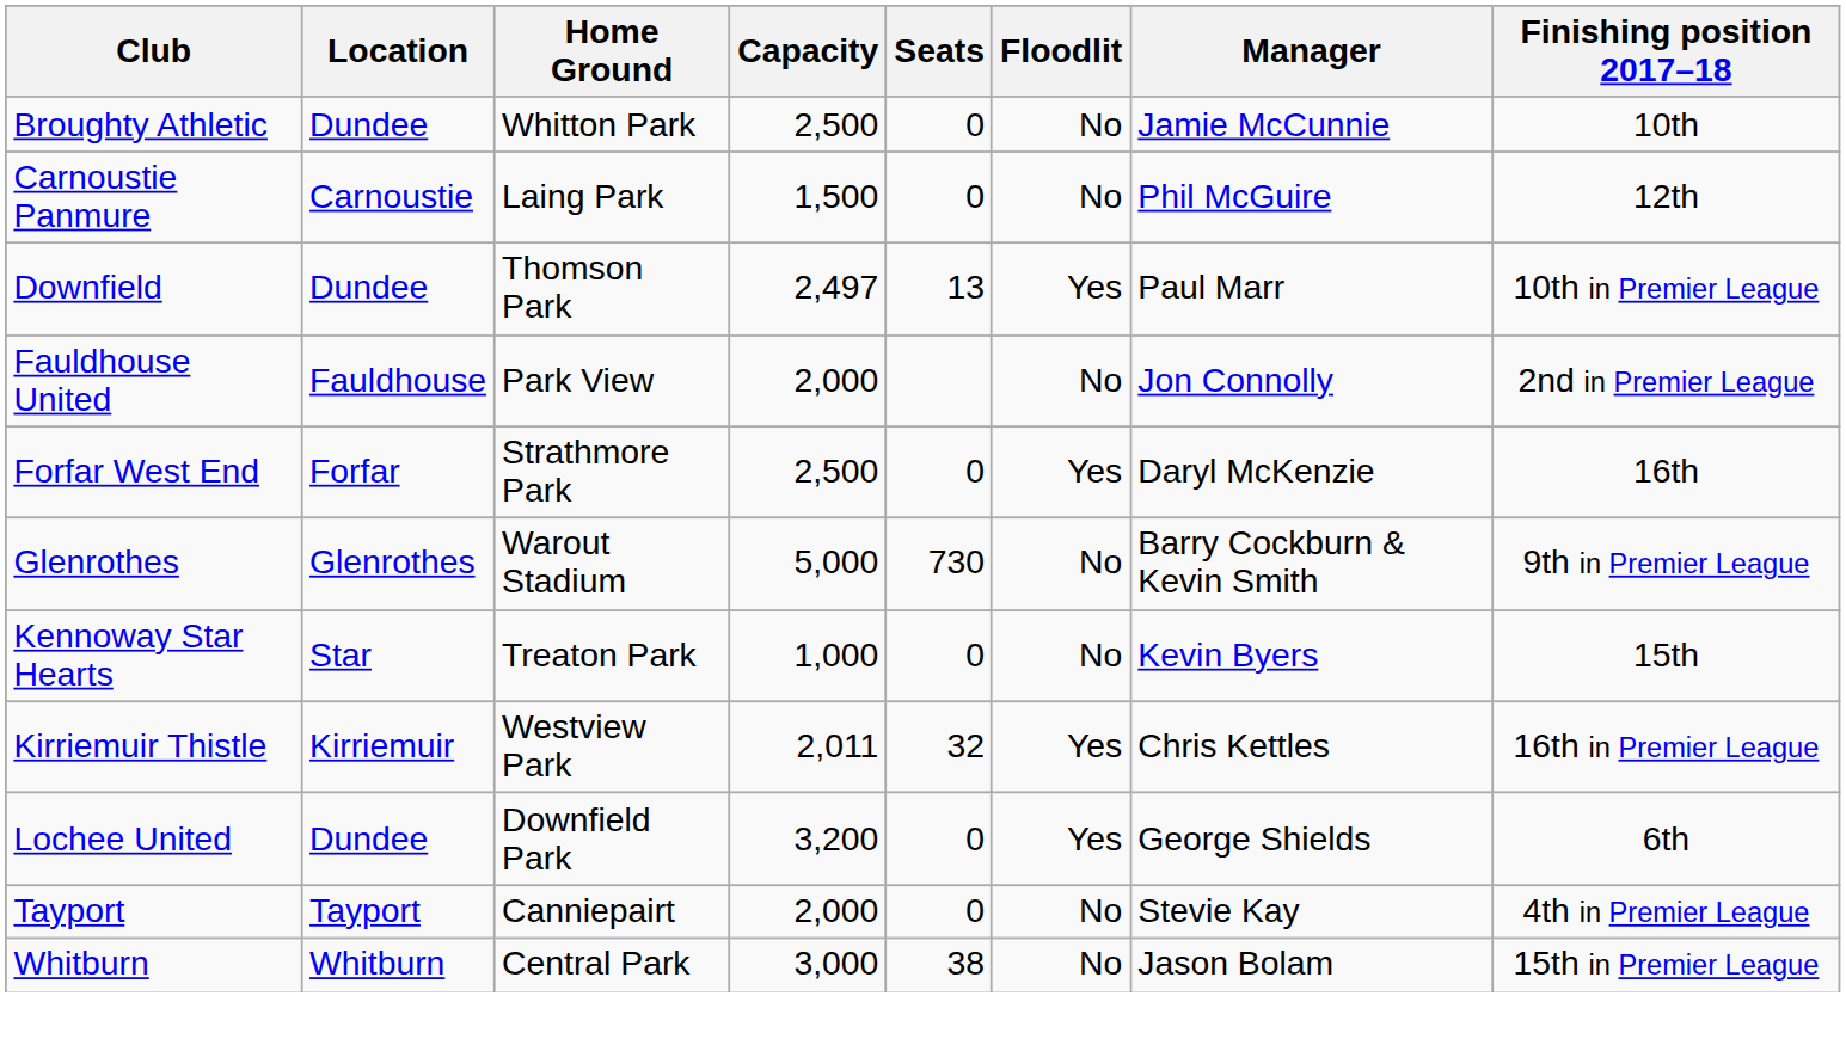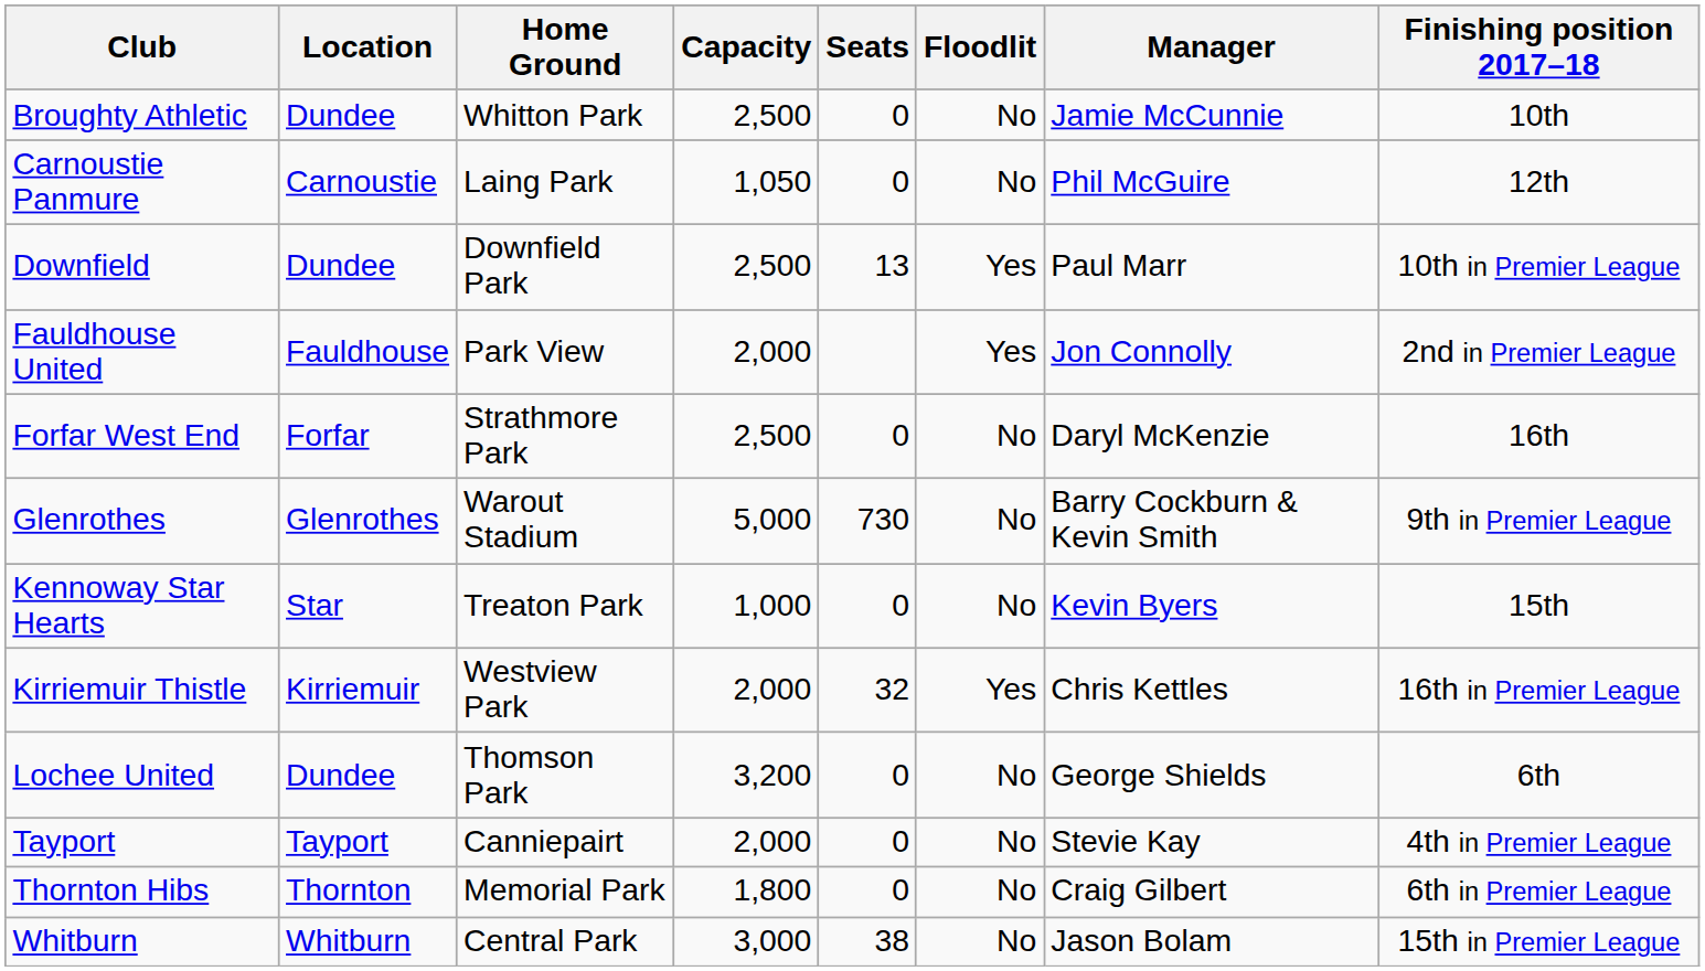 <table class="wikitable sortable">
 <tr>
 <th>Club</th>
 <th>Location</th>
 <th>Home Ground</th>
 <th data-sort-type="number">Capacity</th>
 <th data-sort-type="number">Seats</th>
 <th>Floodlit</th>
 <th>Manager</th>
 <th>Finishing position <a href='#'>2017–18</a></th>
 </tr>
 <tr>
 <td><a href='#'>Broughty Athletic</a></td>
 <td><a href='#'>Dundee</a></td>
 <td>Whitton Park</td>
 <td align=right>2,500</td>
 <td align=right>0</td>
 <td align=right>No</td>
 <td align=left><a href='#'>Jamie McCunnie</a></td>
 <td align=center>10th</td>
 </tr>
 <tr>
 <td><a href='#'>Carnoustie Panmure</a></td>
 <td><a href='#'>Carnoustie</a></td>
 <td>Laing Park</td>
-<td align=right>1,500</td>
+<td align=right>1,050</td>
 <td align=right>0</td>
 <td align=right>No</td>
 <td align=left><a href='#'>Phil McGuire</a></td>
 <td align=center>12th</td>
 </tr>
 <tr>
 <td><a href='#'>Downfield</a></td>
 <td><a href='#'>Dundee</a></td>
-<td>Thomson Park</td>
-<td align=right>2,497</td>
+<td>Downfield Park</td>
+<td align=right>2,500</td>
 <td align=right>13</td>
 <td align=right>Yes</td>
 <td align=left>Paul Marr</td>
 <td align=center>10th <small>in <a href='#'>Premier League</a></small></td>
 </tr>
 <tr>
 <td><a href='#'>Fauldhouse United</a></td>
 <td><a href='#'>Fauldhouse</a></td>
 <td>Park View</td>
 <td align=right>2,000</td>
 <td align=right></td>
-<td align=right>No</td>
+<td align=right>Yes</td>
 <td align=left><a href='#'>Jon Connolly</a></td>
 <td align=center>2nd <small>in <a href='#'>Premier League</a></small></td>
 </tr>
 <tr>
 <td><a href='#'>Forfar West End</a></td>
 <td><a href='#'>Forfar</a></td>
 <td>Strathmore Park</td>
 <td align=right>2,500</td>
 <td align=right>0</td>
-<td align=right>Yes</td>
+<td align=right>No</td>
 <td align=left>Daryl McKenzie</td>
 <td align=center>16th</td>
 </tr>
 <tr>
 <td><a href='#'>Glenrothes</a></td>
 <td><a href='#'>Glenrothes</a></td>
 <td>Warout Stadium</td>
 <td align=right>5,000</td>
 <td align=right>730</td>
 <td align=right>No</td>
 <td align=left>Barry Cockburn & Kevin Smith</td>
 <td align=center>9th <small>in <a href='#'>Premier League</a></small></td>
 </tr>
 <tr>
 <td><a href='#'>Kennoway Star Hearts</a></td>
 <td><a href='#'>Star</a></td>
 <td>Treaton Park</td>
 <td align=right>1,000</td>
 <td align=right>0</td>
 <td align=right>No</td>
 <td align=left><a href='#'>Kevin Byers</a></td>
 <td align=center>15th</td>
 </tr>
 <tr>
 <td><a href='#'>Kirriemuir Thistle</a></td>
 <td><a href='#'>Kirriemuir</a></td>
 <td>Westview Park</td>
-<td align=right>2,011</td>
+<td align=right>2,000</td>
 <td align=right>32</td>
 <td align=right>Yes</td>
 <td align=left>Chris Kettles</td>
 <td align=center>16th <small>in <a href='#'>Premier League</a></small></td>
 </tr>
 <tr>
 <td><a href='#'>Lochee United</a></td>
 <td><a href='#'>Dundee</a></td>
-<td>Downfield Park</td>
+<td>Thomson Park</td>
 <td align=right>3,200</td>
 <td align=right>0</td>
-<td align=right>Yes</td>
+<td align=right>No</td>
 <td align=left>George Shields</td>
 <td align=center>6th</td>
 </tr>
 <tr>
 <td><a href='#'>Tayport</a></td>
 <td><a href='#'>Tayport</a></td>
 <td>Canniepairt</td>
 <td align=right>2,000</td>
 <td align=right>0</td>
 <td align=right>No</td>
 <td align=left>Stevie Kay</td>
 <td align=center>4th <small>in <a href='#'>Premier League</a></small></td>
 </tr>
 <tr>
+<td><a href='#'>Thornton Hibs</a></td>
+<td><a href='#'>Thornton</a></td>
+<td>Memorial Park</td>
+<td align=right>1,800</td>
+<td align=right>0</td>
+<td align=right>No</td>
+<td align=left>Craig Gilbert</td>
+<td align=center>6th <small>in <a href='#'>Premier League</a></small></td>
+</tr>
+<tr>
 <td><a href='#'>Whitburn</a></td>
 <td><a href='#'>Whitburn</a></td>
 <td>Central Park</td>
 <td align=right>3,000</td>
 <td align=right>38</td>
 <td align=right>No</td>
 <td align=left>Jason Bolam</td>
 <td align=center>15th <small>in <a href='#'>Premier League</a></small></td>
 </tr>
 </table>
